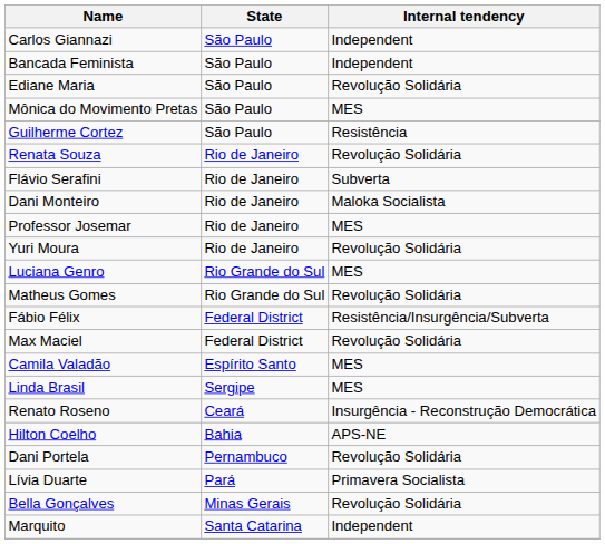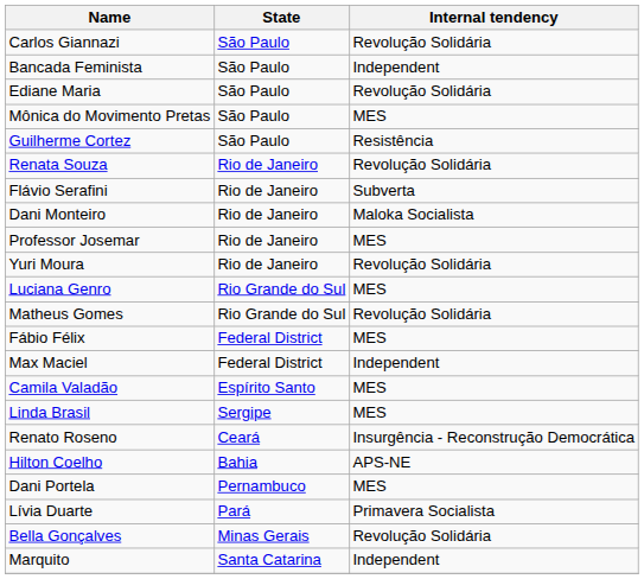 <table class="wikitable">
 <tr>
 <th>Name</th>
 <th>State</th>
 <th>Internal tendency</th>
 </tr>
 <tr>
 <td>Carlos Giannazi</td>
 <td><a href='#'>São Paulo</a></td>
-<td>Independent</td>
+<td>Revolução Solidária</td>
 </tr>
 <tr>
 <td>Bancada Feminista</td>
 <td>São Paulo</td>
 <td>Independent</td>
 </tr>
 <tr>
 <td>Ediane Maria</td>
 <td>São Paulo</td>
 <td>Revolução Solidária</td>
 </tr>
 <tr>
 <td>Mônica do Movimento Pretas</td>
 <td>São Paulo</td>
 <td>MES</td>
 </tr>
 <tr>
 <td><a href='#'>Guilherme Cortez</a></td>
 <td>São Paulo</td>
 <td>Resistência</td>
 </tr>
 <tr>
 <td><a href='#'>Renata Souza</a></td>
 <td><a href='#'>Rio de Janeiro</a></td>
 <td>Revolução Solidária</td>
 </tr>
 <tr>
 <td>Flávio Serafini</td>
 <td>Rio de Janeiro</td>
 <td>Subverta</td>
 </tr>
 <tr>
 <td>Dani Monteiro</td>
 <td>Rio de Janeiro</td>
 <td>Maloka Socialista</td>
 </tr>
 <tr>
 <td>Professor Josemar</td>
 <td>Rio de Janeiro</td>
 <td>MES</td>
 </tr>
 <tr>
 <td>Yuri Moura</td>
 <td>Rio de Janeiro</td>
 <td>Revolução Solidária</td>
 </tr>
 <tr>
 <td><a href='#'>Luciana Genro</a></td>
 <td><a href='#'>Rio Grande do Sul</a></td>
 <td>MES</td>
 </tr>
 <tr>
 <td>Matheus Gomes</td>
 <td>Rio Grande do Sul</td>
 <td>Revolução Solidária</td>
 </tr>
 <tr>
 <td>Fábio Félix</td>
 <td><a href='#'>Federal District</a></td>
-<td>Resistência/Insurgência/Subverta</td>
+<td>MES</td>
 </tr>
 <tr>
 <td>Max Maciel</td>
 <td>Federal District</td>
-<td>Revolução Solidária</td>
+<td>Independent</td>
 </tr>
 <tr>
 <td><a href='#'>Camila Valadão</a></td>
 <td><a href='#'>Espírito Santo</a></td>
 <td>MES</td>
 </tr>
 <tr>
 <td><a href='#'>Linda Brasil</a></td>
 <td><a href='#'>Sergipe</a></td>
 <td>MES</td>
 </tr>
 <tr>
 <td>Renato Roseno</td>
 <td><a href='#'>Ceará</a></td>
 <td>Insurgência - Reconstrução Democrática</td>
 </tr>
 <tr>
 <td><a href='#'>Hilton Coelho</a></td>
 <td><a href='#'>Bahia</a></td>
 <td>APS-NE</td>
 </tr>
 <tr>
 <td>Dani Portela</td>
 <td><a href='#'>Pernambuco</a></td>
-<td>Revolução Solidária</td>
+<td>MES</td>
 </tr>
 <tr>
 <td>Lívia Duarte</td>
 <td><a href='#'>Pará</a></td>
 <td>Primavera Socialista</td>
 </tr>
 <tr>
 <td><a href='#'>Bella Gonçalves</a></td>
 <td><a href='#'>Minas Gerais</a></td>
 <td>Revolução Solidária</td>
 </tr>
 <tr>
 <td>Marquito</td>
 <td><a href='#'>Santa Catarina</a></td>
 <td>Independent</td>
 </tr>
 <tr>
 </tr>
 </table>
